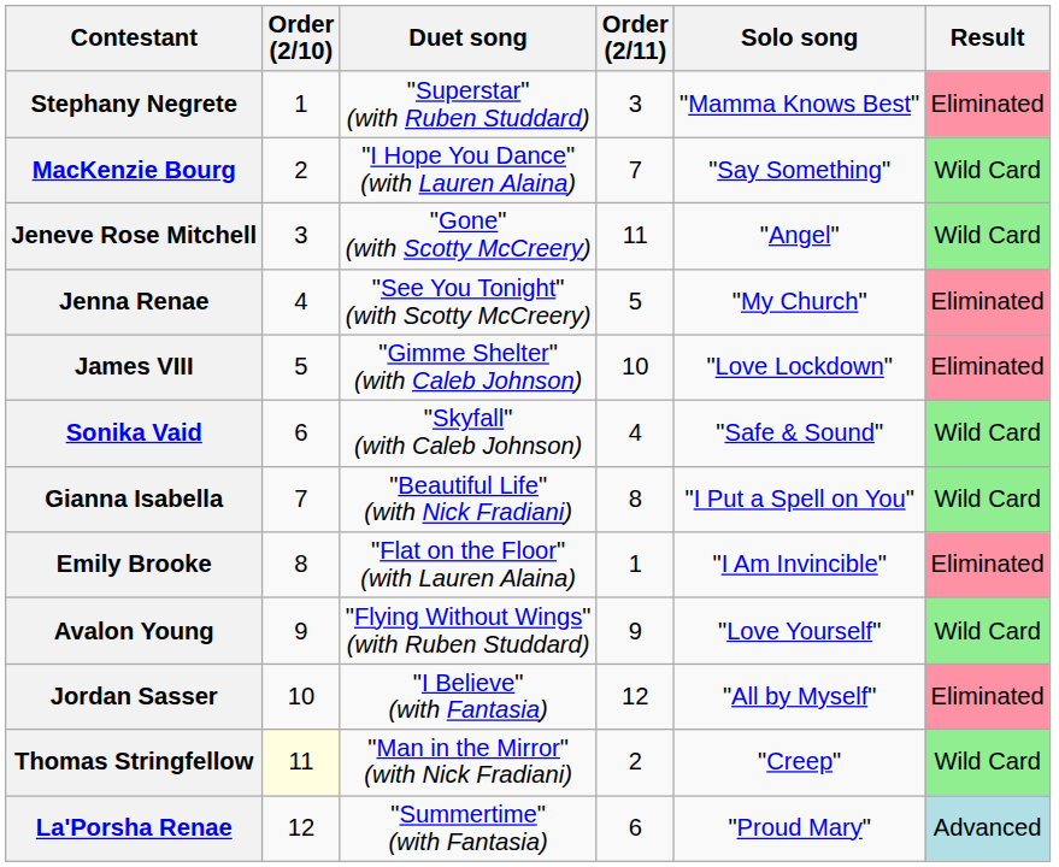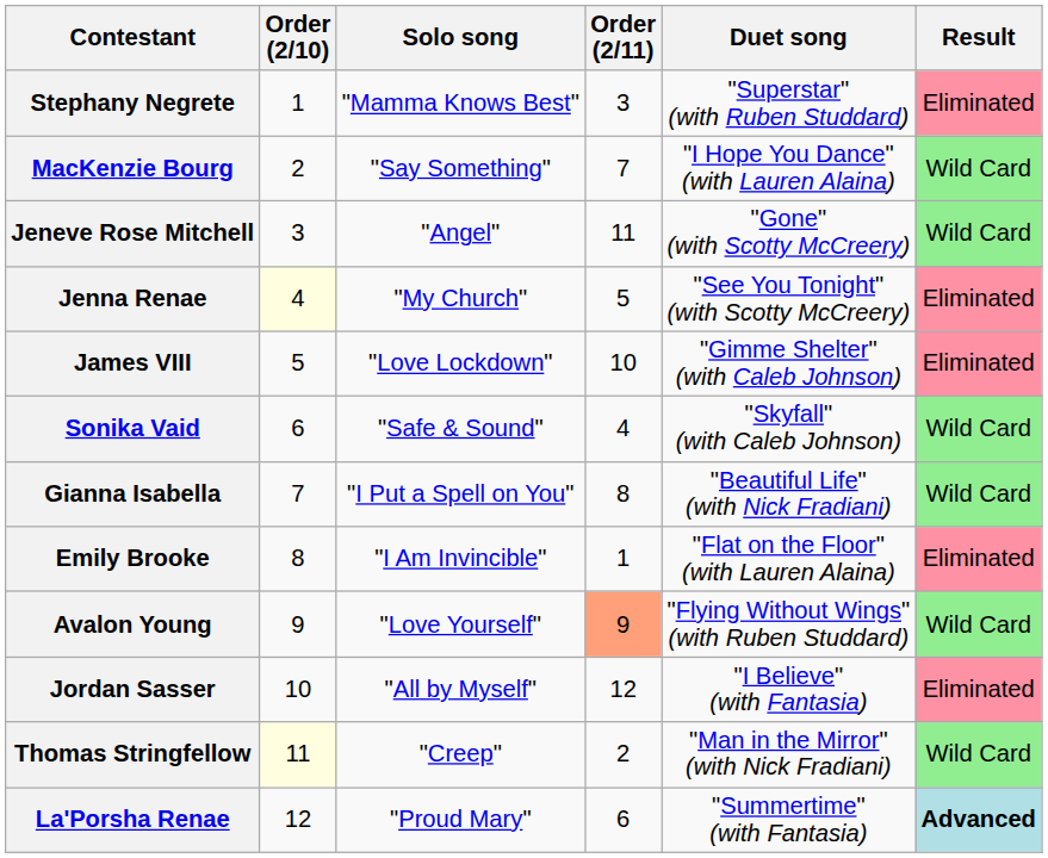 <table class="wikitable sortable" style="text-align:center">
 <tr>
 <th scope="col" class="unsortable">Contestant</th>
 <th scope="col">Order<br>(2/10)</th>
+<th scope="col" class="unsortable">Solo song</th>
+<th scope="col">Order<br>(2/11)</th>
 <th scope="col" class="unsortable">Duet song</th>
-<th scope="col">Order<br>(2/11)</th>
-<th scope="col" class="unsortable">Solo song</th>
 <th scope="col" class="unsortable">Result</th>
 </tr>
 <tr>
 <th scope="row">Stephany Negrete</th>
 <td>1</td>
+<td>"<a href='#'>Mamma Knows Best</a>"</td>
+<td>3</td>
 <td>"<a href='#'>Superstar</a>"<br><em>(with <a href='#'>Ruben Studdard</a>)</em></td>
-<td>3</td>
-<td>"<a href='#'>Mamma Knows Best</a>"</td>
 <td bgcolor="FF91A4">Eliminated</td>
 </tr>
 <tr>
 <th scope="row"><a href='#'>MacKenzie Bourg</a></th>
 <td>2</td>
+<td>"<a href='#'>Say Something</a>"</td>
+<td>7</td>
 <td>"<a href='#'>I Hope You Dance</a>"<br><em>(with <a href='#'>Lauren Alaina</a>)</em></td>
-<td>7</td>
-<td>"<a href='#'>Say Something</a>"</td>
 <td bgcolor="lightgreen">Wild Card</td>
 </tr>
 <tr>
 <th scope="row">Jeneve Rose Mitchell</th>
 <td>3</td>
+<td>"<a href='#'>Angel</a>"</td>
+<td>11</td>
 <td>"<a href='#'>Gone</a>"<br><em>(with <a href='#'>Scotty McCreery</a>)</em></td>
-<td>11</td>
-<td>"<a href='#'>Angel</a>"</td>
 <td bgcolor="lightgreen">Wild Card</td>
 </tr>
 <tr>
 <th scope="row">Jenna Renae</th>
-<td>4</td>
+<td style="background: lightyellow;">4</td>
+<td>"<a href='#'>My Church</a>"</td>
+<td>5</td>
 <td>"<a href='#'>See You Tonight</a>"<br><em>(with Scotty McCreery)</em></td>
-<td>5</td>
-<td>"<a href='#'>My Church</a>"</td>
 <td bgcolor="FF91A4">Eliminated</td>
 </tr>
 <tr>
 <th scope="row">James VIII</th>
 <td>5</td>
+<td>"<a href='#'>Love Lockdown</a>"</td>
+<td>10</td>
 <td>"<a href='#'>Gimme Shelter</a>"<br><em>(with <a href='#'>Caleb Johnson</a>)</em></td>
-<td>10</td>
-<td>"<a href='#'>Love Lockdown</a>"</td>
 <td bgcolor="FF91A4">Eliminated</td>
 </tr>
 <tr>
 <th scope="row"><a href='#'>Sonika Vaid</a></th>
 <td>6</td>
+<td>"<a href='#'>Safe & Sound</a>"</td>
+<td>4</td>
 <td>"<a href='#'>Skyfall</a>"<br><em>(with Caleb Johnson)</em></td>
-<td>4</td>
-<td>"<a href='#'>Safe & Sound</a>"</td>
 <td bgcolor="lightgreen">Wild Card</td>
 </tr>
 <tr>
 <th scope="row">Gianna Isabella</th>
 <td>7</td>
+<td>"<a href='#'>I Put a Spell on You</a>"</td>
+<td>8</td>
 <td>"<a href='#'>Beautiful Life</a>"<br><em>(with <a href='#'>Nick Fradiani</a>)</em></td>
-<td>8</td>
-<td>"<a href='#'>I Put a Spell on You</a>"</td>
 <td bgcolor="lightgreen">Wild Card</td>
 </tr>
 <tr>
 <th scope="row">Emily Brooke</th>
 <td>8</td>
+<td>"<a href='#'>I Am Invincible</a>"</td>
+<td>1</td>
 <td>"<a href='#'>Flat on the Floor</a>"<br><em>(with Lauren Alaina)</em></td>
-<td>1</td>
-<td>"<a href='#'>I Am Invincible</a>"</td>
 <td bgcolor="FF91A4">Eliminated</td>
 </tr>
 <tr>
 <th scope="row">Avalon Young</th>
 <td>9</td>
+<td>"<a href='#'>Love Yourself</a>"</td>
+<td style="background: lightsalmon;">9</td>
 <td>"<a href='#'>Flying Without Wings</a>"<br><em>(with Ruben Studdard)</em></td>
-<td>9</td>
-<td>"<a href='#'>Love Yourself</a>"</td>
 <td bgcolor="lightgreen">Wild Card</td>
 </tr>
 <tr>
 <th scope="row">Jordan Sasser</th>
 <td>10</td>
+<td>"<a href='#'>All by Myself</a>"</td>
+<td>12</td>
 <td>"<a href='#'>I Believe</a>"<br><em>(with <a href='#'>Fantasia</a>)</em></td>
-<td>12</td>
-<td>"<a href='#'>All by Myself</a>"</td>
 <td bgcolor="FF91A4">Eliminated</td>
 </tr>
 <tr>
 <th scope="row">Thomas Stringfellow</th>
 <td style="background: lightyellow;">11</td>
+<td>"<a href='#'>Creep</a>"</td>
+<td>2</td>
 <td>"<a href='#'>Man in the Mirror</a>"<br><em>(with Nick Fradiani)</em></td>
-<td>2</td>
-<td>"<a href='#'>Creep</a>"</td>
 <td bgcolor="lightgreen">Wild Card</td>
 </tr>
 <tr>
 <th scope="row"><a href='#'>La'Porsha Renae</a></th>
 <td>12</td>
+<td>"<a href='#'>Proud Mary</a>"</td>
+<td>6</td>
 <td>"<a href='#'>Summertime</a>"<br><em>(with Fantasia)</em></td>
-<td>6</td>
-<td>"<a href='#'>Proud Mary</a>"</td>
-<td bgcolor="B0E0E6">Advanced</td>
+<td bgcolor="B0E0E6"><strong>Advanced</strong></td>
 </tr>
 </table>
